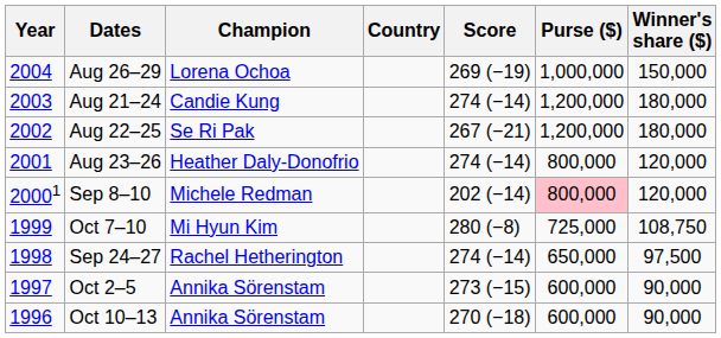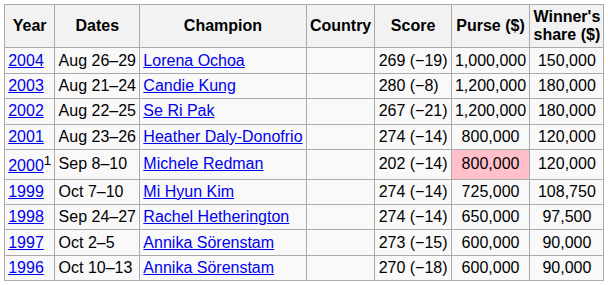 <table class="wikitable">
 <tr>
 <th>Year</th>
 <th>Dates</th>
 <th>Champion</th>
 <th>Country</th>
 <th>Score</th>
 <th>Purse ($)</th>
 <th>Winner's<br>share ($)</th>
 </tr>
 <tr>
 <td><a href='#'>2004</a></td>
 <td>Aug 26–29</td>
 <td><a href='#'>Lorena Ochoa</a></td>
 <td></td>
 <td>269 (−19)</td>
 <td align=center>1,000,000</td>
 <td align=center>150,000</td>
 </tr>
 <tr>
 <td><a href='#'>2003</a></td>
 <td>Aug 21–24</td>
 <td><a href='#'>Candie Kung</a></td>
 <td></td>
-<td>274 (−14)</td>
+<td>280 (−8)</td>
 <td align=center>1,200,000</td>
 <td align=center>180,000</td>
 </tr>
 <tr>
 <td><a href='#'>2002</a></td>
 <td>Aug 22–25</td>
 <td><a href='#'>Se Ri Pak</a></td>
 <td></td>
 <td>267 (−21)</td>
 <td align=center>1,200,000</td>
 <td align=center>180,000</td>
 </tr>
 <tr>
 <td><a href='#'>2001</a></td>
 <td>Aug 23–26</td>
 <td><a href='#'>Heather Daly-Donofrio</a></td>
 <td></td>
 <td>274 (−14)</td>
 <td align=center>800,000</td>
 <td align=center>120,000</td>
 </tr>
 <tr>
 <td><a href='#'>2000</a><sup>1</sup></td>
 <td>Sep 8–10</td>
 <td><a href='#'>Michele Redman</a></td>
 <td></td>
 <td>202 (−14)</td>
 <td align=center style="background: pink;">800,000</td>
 <td align=center>120,000</td>
 </tr>
 <tr>
 <td><a href='#'>1999</a></td>
 <td>Oct 7–10</td>
 <td><a href='#'>Mi Hyun Kim</a></td>
 <td></td>
-<td>280 (−8)</td>
+<td>274 (−14)</td>
 <td align=center>725,000</td>
 <td align=center>108,750</td>
 </tr>
 <tr>
 <td><a href='#'>1998</a></td>
 <td>Sep 24–27</td>
 <td><a href='#'>Rachel Hetherington</a></td>
 <td></td>
 <td>274 (−14)</td>
 <td align=center>650,000</td>
 <td align=center>97,500</td>
 </tr>
 <tr>
 <td><a href='#'>1997</a></td>
 <td>Oct 2–5</td>
 <td><a href='#'>Annika Sörenstam</a></td>
 <td></td>
 <td>273 (−15)</td>
 <td align=center>600,000</td>
 <td align=center>90,000</td>
 </tr>
 <tr>
 <td><a href='#'>1996</a></td>
 <td>Oct 10–13</td>
 <td><a href='#'>Annika Sörenstam</a></td>
 <td></td>
 <td>270 (−18)</td>
 <td align=center>600,000</td>
 <td align=center>90,000</td>
 </tr>
 </table>
